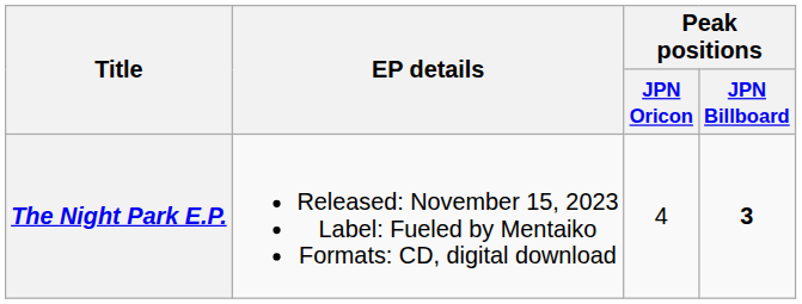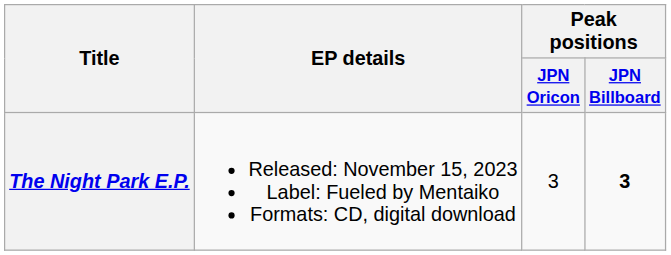 <table class="wikitable plainrowheaders" style="text-align:center;">
 <tr>
 <th scope="col" rowspan="2">Title</th>
 <th scope="col" rowspan="2">EP details</th>
 <th scope="col" colspan="2">Peak<br>positions</th>
 </tr>
 <tr>
 <th scope="col"><small><a href='#'>JPN<br>Oricon</a></small><br></th>
 <th scope="col"><small><a href='#'>JPN<br>Billboard</a></small><br></th>
 </tr>
 <tr>
 <th scope="row"><em><a href='#'>The Night Park E.P.</a></em></th>
 <td><br><ul><li>Released: November 15, 2023</li><li>Label: Fueled by Mentaiko</li><li>Formats: CD, digital download</li></ul></td>
-<td>4</td>
+<td>3</td>
 <td><strong>3</strong></td>
 </tr>
 </table>
